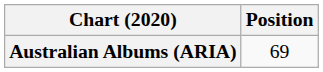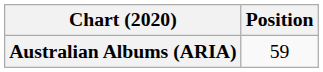 <table class="wikitable plainrowheaders" style="text-align:center">
 <tr>
 <th scope="col">Chart (2020)</th>
 <th scope="col">Position</th>
 </tr>
 <tr>
 <th scope="row">Australian Albums (ARIA)</th>
-<td>69</td>
+<td>59</td>
 </tr>
 </table>
